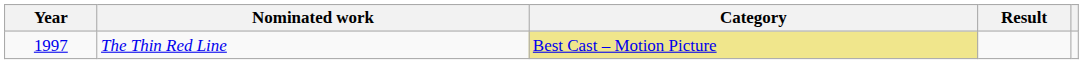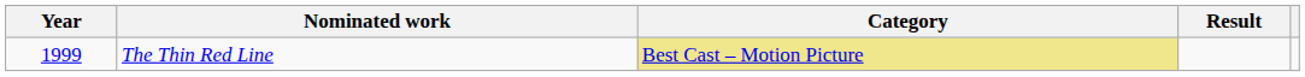 <table class=wikitable>
 <tr>
 <th scope="col" style="width:5em;">Year</th>
 <th scope="col" style="width:25em;">Nominated work</th>
 <th scope="col" style="width:26em;">Category</th>
 <th scope="col" style="width:5em;">Result</th>
 <th></th>
 </tr>
 <tr>
-<td align="center"><a href='#'>1997</a></td>
+<td align="center"><a href='#'>1999</a></td>
 <td><em><a href='#'>The Thin Red Line</a></em></td>
 <td style="background: khaki;"><a href='#'>Best Cast – Motion Picture</a></td>
 <td></td>
 <td align="center"></td>
 </tr>
 </table>
